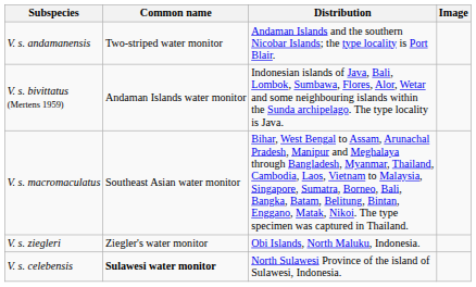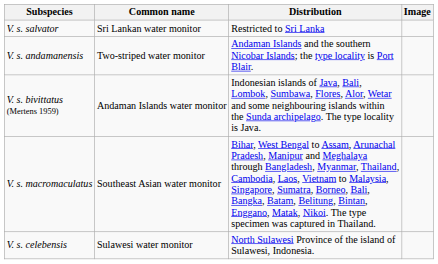 <table class="wikitable">
 <tr>
 <th>Subspecies</th>
 <th>Common name</th>
 <th style="width: 200pt;">Distribution</th>
 <th>Image</th>
+</tr>
+<tr>
+<td><em>V. s. salvator</em></td>
+<td>Sri Lankan water monitor</td>
+<td>Restricted to <a href='#'>Sri Lanka</a></td>
+<td></td>
 </tr>
 <tr>
 <td><em>V. s. andamanensis</em></td>
 <td>Two-striped water monitor</td>
 <td><a href='#'>Andaman Islands</a> and the southern <a href='#'>Nicobar Islands</a>; the <a href='#'>type locality</a> is <a href='#'>Port Blair</a>.</td>
 <td></td>
 </tr>
 <tr>
 <td><em>V. s. bivittatus</em><br><small>(Mertens 1959)</small></td>
 <td>Andaman Islands water monitor</td>
 <td>Indonesian islands of <a href='#'>Java</a>, <a href='#'>Bali</a>, <a href='#'>Lombok</a>, <a href='#'>Sumbawa</a>, <a href='#'>Flores</a>, <a href='#'>Alor</a>, <a href='#'>Wetar</a> and some neighbouring islands within the <a href='#'>Sunda archipelago</a>. The type locality is Java.</td>
 <td></td>
 </tr>
 <tr>
 <td><em>V. s. macromaculatus</em></td>
 <td>Southeast Asian water monitor</td>
 <td><a href='#'>Bihar</a>, <a href='#'>West Bengal</a> to <a href='#'>Assam</a>, <a href='#'>Arunachal Pradesh</a>, <a href='#'>Manipur</a> and <a href='#'>Meghalaya</a> through <a href='#'>Bangladesh</a>, <a href='#'>Myanmar</a>, <a href='#'>Thailand</a>,  <a href='#'>Cambodia</a>, <a href='#'>Laos</a>, <a href='#'>Vietnam</a> to <a href='#'>Malaysia</a>, <a href='#'>Singapore</a>,  <a href='#'>Sumatra</a>, <a href='#'>Borneo</a>, <a href='#'>Bali</a>, <a href='#'>Bangka</a>, <a href='#'>Batam</a>, <a href='#'>Belitung</a>, <a href='#'>Bintan</a>, <a href='#'>Enggano</a>, <a href='#'>Matak</a>, <a href='#'>Nikoi</a>. The type specimen was captured in Thailand.</td>
 <td></td>
 </tr>
 <tr>
-<td><em>V. s. ziegleri</em></td>
-<td>Ziegler's water monitor</td>
-<td><a href='#'>Obi Islands</a>, <a href='#'>North Maluku</a>, Indonesia.</td>
-<td></td>
-</tr>
-<tr>
 <td><em>V. s. celebensis</em></td>
-<td><strong>Sulawesi water monitor</strong></td>
+<td>Sulawesi water monitor</td>
 <td><a href='#'>North Sulawesi</a> Province of the island of Sulawesi, Indonesia.</td>
 <td></td>
 </tr>
 </table>
